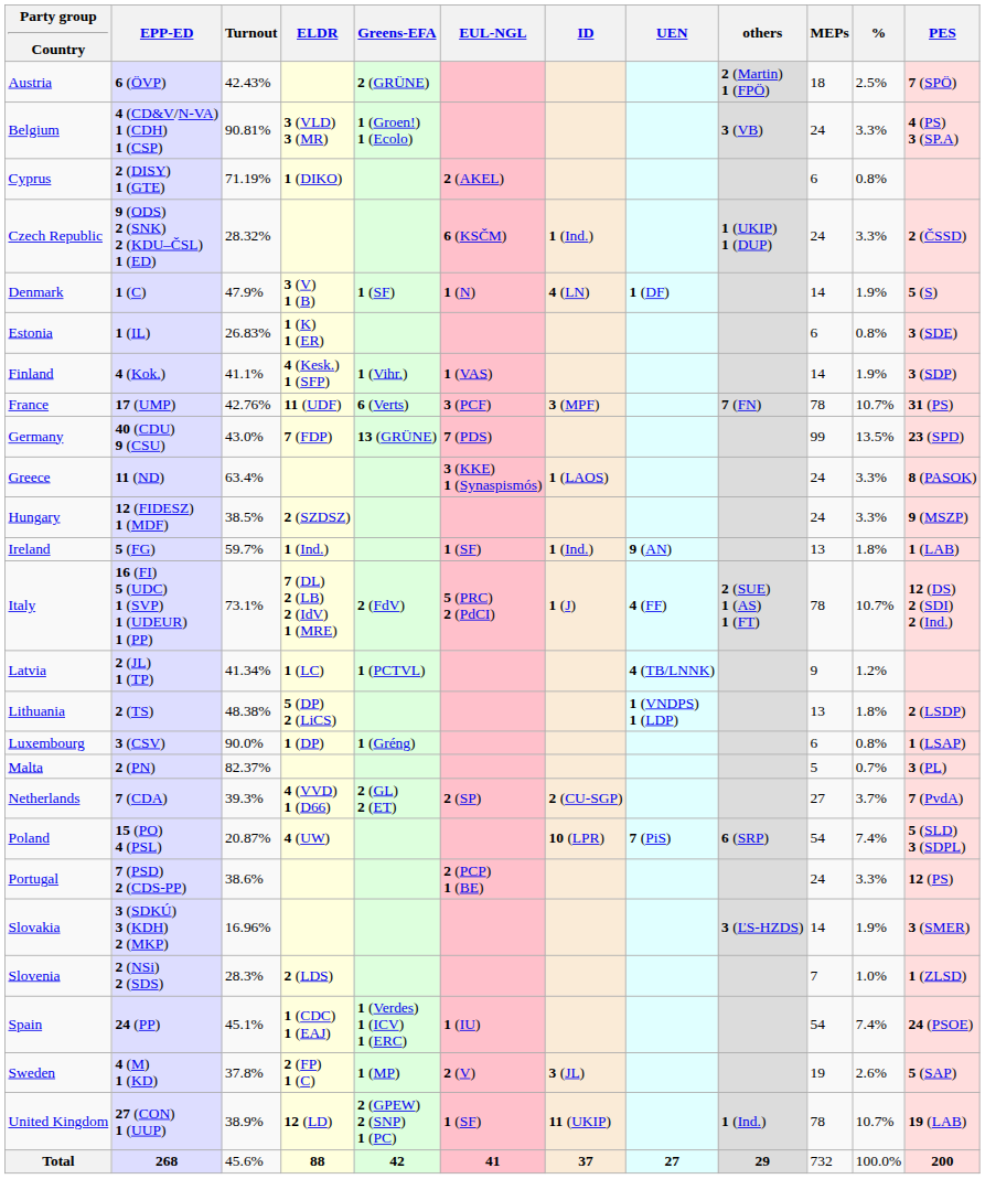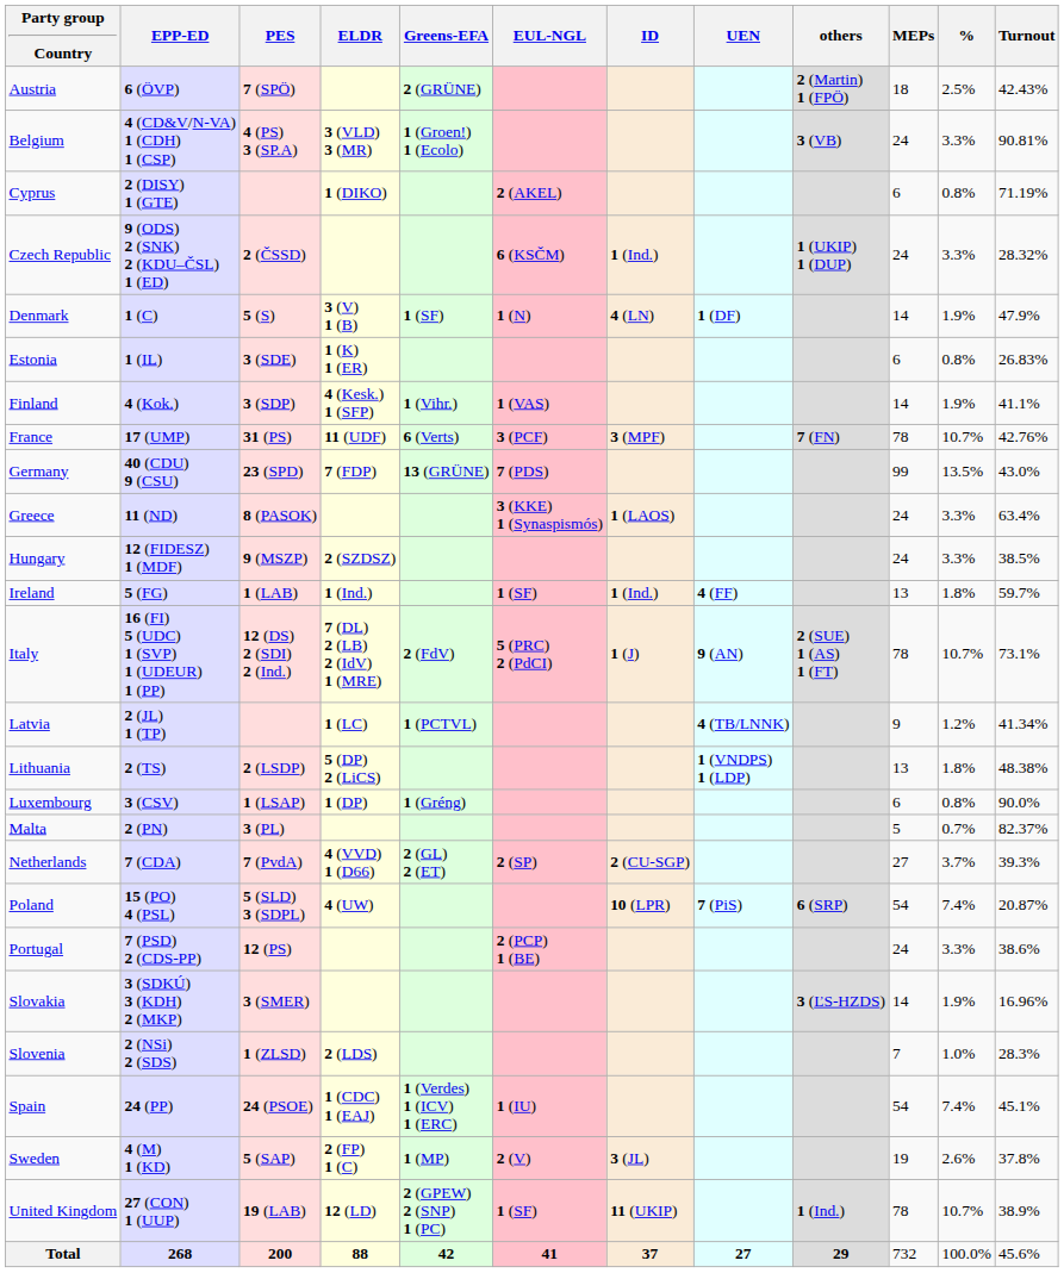 <table class="wikitable sortable" style="text-align:left">
 <tr>
 <th>Party group<hr>Country</th>
 <th BGCOLOR="#ddddff" class="unsortable" align="center"><a href='#'>EPP-ED</a></th>
-<th>Turnout</th>
+<th BGCOLOR="#ffdddd" class="unsortable" align="center"><a href='#'>PES</a></th>
 <th BGCOLOR="#ffffdd" class="unsortable" align="center"><a href='#'>ELDR</a></th>
 <th BGCOLOR="#ddffdd" class="unsortable" align="center"><a href='#'>Greens-EFA</a></th>
 <th BGCOLOR="#ffc0cb" class="unsortable" align="center"><a href='#'>EUL-NGL</a></th>
 <th BGCOLOR="#faebd7" class="unsortable" align="center"><a href='#'>ID</a></th>
 <th BGCOLOR="#e0ffff" class="unsortable" align="center"><a href='#'>UEN</a></th>
 <th BGCOLOR="#dcdcdc" class="unsortable" align="center">others</th>
 <th>MEPs</th>
 <th>%</th>
-<th BGCOLOR="#ffdddd" class="unsortable" align="center"><a href='#'>PES</a></th>
+<th>Turnout</th>
 </tr>
 <tr>
 <td><a href='#'>Austria</a></td>
 <td BGCOLOR="#ddddff"><strong>6</strong> (<a href='#'>ÖVP</a>)</td>
-<td>42.43%</td>
+<td BGCOLOR="#ffdddd"><strong>7</strong> (<a href='#'>SPÖ</a>)</td>
 <td BGCOLOR="#ffffdd"></td>
 <td BGCOLOR="#ddffdd"><strong>2</strong> (<a href='#'>GRÜNE</a>)</td>
 <td BGCOLOR="#ffc0cb"></td>
 <td BGCOLOR="#faebd7"></td>
 <td BGCOLOR="#e0ffff"></td>
 <td BGCOLOR="#dcdcdc"><strong>2</strong> (<a href='#'>Martin</a>)<br><strong>1</strong> (<a href='#'>FPÖ</a>)</td>
 <td>18</td>
 <td>2.5%</td>
-<td BGCOLOR="#ffdddd"><strong>7</strong> (<a href='#'>SPÖ</a>)</td>
+<td>42.43%</td>
 </tr>
 <tr>
 <td><a href='#'>Belgium</a></td>
 <td BGCOLOR="#ddddff"><strong>4</strong> (<a href='#'>CD&V</a>/<a href='#'>N-VA</a>)<br><strong>1</strong> (<a href='#'>CDH</a>)<br><strong>1</strong> (<a href='#'>CSP</a>)</td>
-<td>90.81%</td>
+<td BGCOLOR="#ffdddd"><strong>4</strong> (<a href='#'>PS</a>)<br><strong>3</strong> (<a href='#'>SP.A</a>)</td>
 <td BGCOLOR="#ffffdd"><strong>3</strong> (<a href='#'>VLD</a>)<br><strong>3</strong> (<a href='#'>MR</a>)</td>
 <td BGCOLOR="#ddffdd"><strong>1</strong> (<a href='#'>Groen!</a>)<br><strong>1</strong> (<a href='#'>Ecolo</a>)</td>
 <td BGCOLOR="#ffc0cb"></td>
 <td BGCOLOR="#faebd7"></td>
 <td BGCOLOR="#e0ffff"></td>
 <td BGCOLOR="#dcdcdc"><strong>3</strong> (<a href='#'>VB</a>)</td>
 <td>24</td>
 <td>3.3%</td>
-<td BGCOLOR="#ffdddd"><strong>4</strong> (<a href='#'>PS</a>)<br><strong>3</strong> (<a href='#'>SP.A</a>)</td>
+<td>90.81%</td>
 </tr>
 <tr>
 <td><a href='#'>Cyprus</a></td>
 <td BGCOLOR="#ddddff"><strong>2</strong> (<a href='#'>DISY</a>)<br><strong>1</strong> (<a href='#'>GTE</a>)</td>
-<td>71.19%</td>
+<td BGCOLOR="#ffdddd"></td>
 <td BGCOLOR="#ffffdd"><strong>1</strong> (<a href='#'>DIKO</a>)</td>
 <td BGCOLOR="#ddffdd"></td>
 <td BGCOLOR="#ffc0cb"><strong>2</strong> (<a href='#'>AKEL</a>)</td>
 <td BGCOLOR="#faebd7"></td>
 <td BGCOLOR="#e0ffff"></td>
 <td BGCOLOR="#dcdcdc"></td>
 <td>6</td>
 <td>0.8%</td>
-<td BGCOLOR="#ffdddd"></td>
+<td>71.19%</td>
 </tr>
 <tr>
 <td><a href='#'>Czech Republic</a></td>
 <td BGCOLOR="#ddddff"><strong>9</strong> (<a href='#'>ODS</a>)<br><strong>2</strong> (<a href='#'>SNK</a>)<br><strong>2</strong> (<a href='#'>KDU–ČSL</a>)<br><strong>1</strong> (<a href='#'>ED</a>)</td>
-<td>28.32%</td>
+<td BGCOLOR="#ffdddd"><strong>2</strong> (<a href='#'>ČSSD</a>)</td>
 <td BGCOLOR="#ffffdd"></td>
 <td BGCOLOR="#ddffdd"></td>
 <td BGCOLOR="#ffc0cb"><strong>6</strong> (<a href='#'>KSČM</a>)</td>
 <td BGCOLOR="#faebd7"><strong>1</strong> (<a href='#'>Ind.</a>)</td>
 <td BGCOLOR="#e0ffff"></td>
 <td BGCOLOR="#dcdcdc"><strong>1</strong> (<a href='#'>UKIP</a>)<br><strong>1</strong> (<a href='#'>DUP</a>)</td>
 <td>24</td>
 <td>3.3%</td>
-<td BGCOLOR="#ffdddd"><strong>2</strong> (<a href='#'>ČSSD</a>)</td>
+<td>28.32%</td>
 </tr>
 <tr>
 <td><a href='#'>Denmark</a></td>
 <td BGCOLOR="#ddddff"><strong>1</strong> (<a href='#'>C</a>)</td>
-<td>47.9%</td>
+<td BGCOLOR="#ffdddd"><strong>5</strong> (<a href='#'>S</a>)</td>
 <td BGCOLOR="#ffffdd"><strong>3</strong> (<a href='#'>V</a>)<br><strong>1</strong> (<a href='#'>B</a>)</td>
 <td BGCOLOR="#ddffdd"><strong>1</strong> (<a href='#'>SF</a>)</td>
 <td BGCOLOR="#ffc0cb"><strong>1</strong> (<a href='#'>N</a>)</td>
 <td BGCOLOR="#faebd7"><strong>4</strong> (<a href='#'>LN</a>)</td>
 <td BGCOLOR="#e0ffff"><strong>1</strong> (<a href='#'>DF</a>)</td>
 <td BGCOLOR="#dcdcdc"></td>
 <td>14</td>
 <td>1.9%</td>
-<td BGCOLOR="#ffdddd"><strong>5</strong> (<a href='#'>S</a>)</td>
+<td>47.9%</td>
 </tr>
 <tr>
 <td><a href='#'>Estonia</a></td>
 <td BGCOLOR="#ddddff"><strong>1</strong> (<a href='#'>IL</a>)</td>
-<td>26.83%</td>
+<td BGCOLOR="#ffdddd"><strong>3</strong> (<a href='#'>SDE</a>)</td>
 <td BGCOLOR="#ffffdd"><strong>1</strong> (<a href='#'>K</a>)<br><strong>1</strong> (<a href='#'>ER</a>)</td>
 <td BGCOLOR="#ddffdd"></td>
 <td BGCOLOR="#ffc0cb"></td>
 <td BGCOLOR="#faebd7"></td>
 <td BGCOLOR="#e0ffff"></td>
 <td BGCOLOR="#dcdcdc"></td>
 <td>6</td>
 <td>0.8%</td>
-<td BGCOLOR="#ffdddd"><strong>3</strong> (<a href='#'>SDE</a>)</td>
+<td>26.83%</td>
 </tr>
 <tr>
 <td><a href='#'>Finland</a></td>
 <td BGCOLOR="#ddddff"><strong>4</strong> (<a href='#'>Kok.</a>)</td>
-<td>41.1%</td>
+<td BGCOLOR="#ffdddd"><strong>3</strong> (<a href='#'>SDP</a>)</td>
 <td BGCOLOR="#ffffdd"><strong>4</strong> (<a href='#'>Kesk.</a>)<br><strong>1</strong> (<a href='#'>SFP</a>)</td>
 <td BGCOLOR="#ddffdd"><strong>1</strong> (<a href='#'>Vihr.</a>)</td>
 <td BGCOLOR="#ffc0cb"><strong>1</strong> (<a href='#'>VAS</a>)</td>
 <td BGCOLOR="#faebd7"></td>
 <td BGCOLOR="#e0ffff"></td>
 <td BGCOLOR="#dcdcdc"></td>
 <td>14</td>
 <td>1.9%</td>
-<td BGCOLOR="#ffdddd"><strong>3</strong> (<a href='#'>SDP</a>)</td>
+<td>41.1%</td>
 </tr>
 <tr>
 <td><a href='#'>France</a></td>
 <td BGCOLOR="#ddddff"><strong>17</strong> (<a href='#'>UMP</a>)</td>
-<td>42.76%</td>
+<td BGCOLOR="#ffdddd"><strong>31</strong> (<a href='#'>PS</a>)</td>
 <td BGCOLOR="#ffffdd"><strong>11</strong> (<a href='#'>UDF</a>)</td>
 <td BGCOLOR="#ddffdd"><strong>6</strong> (<a href='#'>Verts</a>)</td>
 <td BGCOLOR="#ffc0cb"><strong>3</strong> (<a href='#'>PCF</a>)</td>
 <td BGCOLOR="#faebd7"><strong>3</strong> (<a href='#'>MPF</a>)</td>
 <td BGCOLOR="#e0ffff"></td>
 <td BGCOLOR="#dcdcdc"><strong>7</strong> (<a href='#'>FN</a>)</td>
 <td>78</td>
 <td>10.7%</td>
-<td BGCOLOR="#ffdddd"><strong>31</strong> (<a href='#'>PS</a>)</td>
+<td>42.76%</td>
 </tr>
 <tr>
 <td><a href='#'>Germany</a></td>
 <td BGCOLOR="#ddddff"><strong>40</strong> (<a href='#'>CDU</a>)<br><strong>9</strong> (<a href='#'>CSU</a>)</td>
-<td>43.0%</td>
+<td BGCOLOR="#ffdddd"><strong>23</strong> (<a href='#'>SPD</a>)</td>
 <td BGCOLOR="#ffffdd"><strong>7</strong> (<a href='#'>FDP</a>)</td>
 <td BGCOLOR="#ddffdd"><strong>13</strong> (<a href='#'>GRÜNE</a>)</td>
 <td BGCOLOR="#ffc0cb"><strong>7</strong> (<a href='#'>PDS</a>)</td>
 <td BGCOLOR="#faebd7"></td>
 <td BGCOLOR="#e0ffff"></td>
 <td BGCOLOR="#dcdcdc"></td>
 <td>99</td>
 <td>13.5%</td>
-<td BGCOLOR="#ffdddd"><strong>23</strong> (<a href='#'>SPD</a>)</td>
+<td>43.0%</td>
 </tr>
 <tr>
 <td><a href='#'>Greece</a></td>
 <td BGCOLOR="#ddddff"><strong>11</strong> (<a href='#'>ND</a>)</td>
-<td>63.4%</td>
+<td BGCOLOR="#ffdddd"><strong>8</strong> (<a href='#'>PASOK</a>)</td>
 <td BGCOLOR="#ffffdd"></td>
 <td BGCOLOR="#ddffdd"></td>
 <td BGCOLOR="#ffc0cb"><strong>3</strong> (<a href='#'>KKE</a>)<br><strong>1</strong> (<a href='#'>Synaspismós</a>)</td>
 <td BGCOLOR="#faebd7"><strong>1</strong> (<a href='#'>LAOS</a>)</td>
 <td BGCOLOR="#e0ffff"></td>
 <td BGCOLOR="#dcdcdc"></td>
 <td>24</td>
 <td>3.3%</td>
-<td BGCOLOR="#ffdddd"><strong>8</strong> (<a href='#'>PASOK</a>)</td>
+<td>63.4%</td>
 </tr>
 <tr>
 <td><a href='#'>Hungary</a></td>
 <td BGCOLOR="#ddddff"><strong>12</strong> (<a href='#'>FIDESZ</a>)<br><strong>1</strong> (<a href='#'>MDF</a>)</td>
-<td>38.5%</td>
+<td BGCOLOR="#ffdddd"><strong>9</strong> (<a href='#'>MSZP</a>)</td>
 <td BGCOLOR="#ffffdd"><strong>2</strong> (<a href='#'>SZDSZ</a>)</td>
 <td BGCOLOR="#ddffdd"></td>
 <td BGCOLOR="#ffc0cb"></td>
 <td BGCOLOR="#faebd7"></td>
 <td BGCOLOR="#e0ffff"></td>
 <td BGCOLOR="#dcdcdc"></td>
 <td>24</td>
 <td>3.3%</td>
-<td BGCOLOR="#ffdddd"><strong>9</strong> (<a href='#'>MSZP</a>)</td>
+<td>38.5%</td>
 </tr>
 <tr>
 <td><a href='#'>Ireland</a></td>
 <td BGCOLOR="#ddddff"><strong>5</strong> (<a href='#'>FG</a>)</td>
-<td>59.7%</td>
+<td BGCOLOR="#ffdddd"><strong>1</strong> (<a href='#'>LAB</a>)</td>
 <td BGCOLOR="#ffffdd"><strong>1</strong> (<a href='#'>Ind.</a>)</td>
 <td BGCOLOR="#ddffdd"></td>
 <td BGCOLOR="#ffc0cb"><strong>1</strong> (<a href='#'>SF</a>)</td>
 <td BGCOLOR="#faebd7"><strong>1</strong> (<a href='#'>Ind.</a>)</td>
-<td BGCOLOR="#e0ffff"><strong>9</strong> (<a href='#'>AN</a>)</td>
+<td BGCOLOR="#e0ffff"><strong>4</strong> (<a href='#'>FF</a>)</td>
 <td BGCOLOR="#dcdcdc"></td>
 <td>13</td>
 <td>1.8%</td>
-<td BGCOLOR="#ffdddd"><strong>1</strong> (<a href='#'>LAB</a>)</td>
+<td>59.7%</td>
 </tr>
 <tr>
 <td><a href='#'>Italy</a></td>
 <td BGCOLOR="#ddddff"><strong>16</strong> (<a href='#'>FI</a>)<br><strong>5</strong> (<a href='#'>UDC</a>)<br><strong>1</strong> (<a href='#'>SVP</a>)<br><strong>1</strong> (<a href='#'>UDEUR</a>)<br><strong>1</strong> (<a href='#'>PP</a>)</td>
-<td>73.1%</td>
+<td BGCOLOR="#ffdddd"><strong>12</strong> (<a href='#'>DS</a>)<br><strong>2</strong> (<a href='#'>SDI</a>)<br><strong>2</strong> (<a href='#'>Ind.</a>)</td>
 <td BGCOLOR="#ffffdd"><strong>7</strong> (<a href='#'>DL</a>)<br><strong>2</strong> (<a href='#'>LB</a>)<br><strong>2</strong> (<a href='#'>IdV</a>)<br><strong>1</strong> (<a href='#'>MRE</a>)</td>
 <td BGCOLOR="#ddffdd"><strong>2</strong> (<a href='#'>FdV</a>)</td>
 <td BGCOLOR="#ffc0cb"><strong>5</strong> (<a href='#'>PRC</a>)<br><strong>2</strong> (<a href='#'>PdCI</a>)</td>
 <td BGCOLOR="#faebd7"><strong>1</strong> (<a href='#'>J</a>)</td>
-<td BGCOLOR="#e0ffff"><strong>4</strong> (<a href='#'>FF</a>)</td>
+<td BGCOLOR="#e0ffff"><strong>9</strong> (<a href='#'>AN</a>)</td>
 <td BGCOLOR="#dcdcdc"><strong>2</strong> (<a href='#'>SUE</a>)<br><strong>1</strong> (<a href='#'>AS</a>)<br><strong>1</strong> (<a href='#'>FT</a>)</td>
 <td>78</td>
 <td>10.7%</td>
-<td BGCOLOR="#ffdddd"><strong>12</strong> (<a href='#'>DS</a>)<br><strong>2</strong> (<a href='#'>SDI</a>)<br><strong>2</strong> (<a href='#'>Ind.</a>)</td>
+<td>73.1%</td>
 </tr>
 <tr>
 <td><a href='#'>Latvia</a></td>
 <td BGCOLOR="#ddddff"><strong>2</strong> (<a href='#'>JL</a>)<br><strong>1</strong> (<a href='#'>TP</a>)</td>
-<td>41.34%</td>
+<td BGCOLOR="#ffdddd"></td>
 <td BGCOLOR="#ffffdd"><strong>1</strong> (<a href='#'>LC</a>)</td>
 <td BGCOLOR="#ddffdd"><strong>1</strong> (<a href='#'>PCTVL</a>)</td>
 <td BGCOLOR="#ffc0cb"></td>
 <td BGCOLOR="#faebd7"></td>
 <td BGCOLOR="#e0ffff"><strong>4</strong> (<a href='#'>TB/LNNK</a>)</td>
 <td BGCOLOR="#dcdcdc"></td>
 <td>9</td>
 <td>1.2%</td>
-<td BGCOLOR="#ffdddd"></td>
+<td>41.34%</td>
 </tr>
 <tr>
 <td><a href='#'>Lithuania</a></td>
 <td BGCOLOR="#ddddff"><strong>2</strong> (<a href='#'>TS</a>)</td>
-<td>48.38%</td>
+<td BGCOLOR="#ffdddd"><strong>2</strong> (<a href='#'>LSDP</a>)</td>
 <td BGCOLOR="#ffffdd"><strong>5</strong> (<a href='#'>DP</a>)<br><strong>2</strong> (<a href='#'>LiCS</a>)</td>
 <td BGCOLOR="#ddffdd"></td>
 <td BGCOLOR="#ffc0cb"></td>
 <td BGCOLOR="#faebd7"></td>
 <td BGCOLOR="#e0ffff"><strong>1</strong> (<a href='#'>VNDPS</a>)<br><strong>1</strong> (<a href='#'>LDP</a>)</td>
 <td BGCOLOR="#dcdcdc"></td>
 <td>13</td>
 <td>1.8%</td>
-<td BGCOLOR="#ffdddd"><strong>2</strong> (<a href='#'>LSDP</a>)</td>
+<td>48.38%</td>
 </tr>
 <tr>
 <td><a href='#'>Luxembourg</a></td>
 <td BGCOLOR="#ddddff"><strong>3</strong> (<a href='#'>CSV</a>)</td>
-<td>90.0%</td>
+<td BGCOLOR="#ffdddd"><strong>1</strong> (<a href='#'>LSAP</a>)</td>
 <td BGCOLOR="#ffffdd"><strong>1</strong> (<a href='#'>DP</a>)</td>
 <td BGCOLOR="#ddffdd"><strong>1</strong> (<a href='#'>Gréng</a>)</td>
 <td BGCOLOR="#ffc0cb"></td>
 <td BGCOLOR="#faebd7"></td>
 <td BGCOLOR="#e0ffff"></td>
 <td BGCOLOR="#dcdcdc"></td>
 <td>6</td>
 <td>0.8%</td>
-<td BGCOLOR="#ffdddd"><strong>1</strong> (<a href='#'>LSAP</a>)</td>
+<td>90.0%</td>
 </tr>
 <tr>
 <td><a href='#'>Malta</a></td>
 <td BGCOLOR="#ddddff"><strong>2</strong> (<a href='#'>PN</a>)</td>
-<td>82.37%</td>
+<td BGCOLOR="#ffdddd"><strong>3</strong> (<a href='#'>PL</a>)</td>
 <td BGCOLOR="#ffffdd"></td>
 <td BGCOLOR="#ddffdd"></td>
 <td BGCOLOR="#ffc0cb"></td>
 <td BGCOLOR="#faebd7"></td>
 <td BGCOLOR="#e0ffff"></td>
 <td BGCOLOR="#dcdcdc"></td>
 <td>5</td>
 <td>0.7%</td>
-<td BGCOLOR="#ffdddd"><strong>3</strong> (<a href='#'>PL</a>)</td>
+<td>82.37%</td>
 </tr>
 <tr>
 <td><a href='#'>Netherlands</a></td>
 <td BGCOLOR="#ddddff"><strong>7</strong> (<a href='#'>CDA</a>)</td>
-<td>39.3%</td>
+<td BGCOLOR="#ffdddd"><strong>7</strong> (<a href='#'>PvdA</a>)</td>
 <td BGCOLOR="#ffffdd"><strong>4</strong> (<a href='#'>VVD</a>)<br><strong>1</strong> (<a href='#'>D66</a>)</td>
 <td BGCOLOR="#ddffdd"><strong>2</strong> (<a href='#'>GL</a>)<br><strong>2</strong> (<a href='#'>ET</a>)</td>
 <td BGCOLOR="#ffc0cb"><strong>2</strong> (<a href='#'>SP</a>)</td>
 <td BGCOLOR="#faebd7"><strong>2</strong> (<a href='#'>CU-SGP</a>)</td>
 <td BGCOLOR="#e0ffff"></td>
 <td BGCOLOR="#dcdcdc"></td>
 <td>27</td>
 <td>3.7%</td>
-<td BGCOLOR="#ffdddd"><strong>7</strong> (<a href='#'>PvdA</a>)</td>
+<td>39.3%</td>
 </tr>
 <tr>
 <td><a href='#'>Poland</a></td>
 <td BGCOLOR="#ddddff"><strong>15</strong> (<a href='#'>PO</a>)<br><strong>4</strong> (<a href='#'>PSL</a>)</td>
-<td>20.87%</td>
+<td BGCOLOR="#ffdddd"><strong>5</strong> (<a href='#'>SLD</a>)<br><strong>3</strong> (<a href='#'>SDPL</a>)</td>
 <td BGCOLOR="#ffffdd"><strong>4</strong> (<a href='#'>UW</a>)</td>
 <td BGCOLOR="#ddffdd"></td>
 <td BGCOLOR="#ffc0cb"></td>
 <td BGCOLOR="#faebd7"><strong>10</strong> (<a href='#'>LPR</a>)</td>
 <td BGCOLOR="#e0ffff"><strong>7</strong> (<a href='#'>PiS</a>)</td>
 <td BGCOLOR="#dcdcdc"><strong>6</strong> (<a href='#'>SRP</a>)</td>
 <td>54</td>
 <td>7.4%</td>
-<td BGCOLOR="#ffdddd"><strong>5</strong> (<a href='#'>SLD</a>)<br><strong>3</strong> (<a href='#'>SDPL</a>)</td>
+<td>20.87%</td>
 </tr>
 <tr>
 <td><a href='#'>Portugal</a></td>
 <td BGCOLOR="#ddddff"><strong>7</strong> (<a href='#'>PSD</a>)<br><strong>2</strong> (<a href='#'>CDS-PP</a>)</td>
-<td>38.6%</td>
+<td BGCOLOR="#ffdddd"><strong>12</strong> (<a href='#'>PS</a>)</td>
 <td BGCOLOR="#ffffdd"></td>
 <td BGCOLOR="#ddffdd"></td>
 <td BGCOLOR="#ffc0cb"><strong>2</strong> (<a href='#'>PCP</a>)<br><strong>1</strong> (<a href='#'>BE</a>)</td>
 <td BGCOLOR="#faebd7"></td>
 <td BGCOLOR="#e0ffff"></td>
 <td BGCOLOR="#dcdcdc"></td>
 <td>24</td>
 <td>3.3%</td>
-<td BGCOLOR="#ffdddd"><strong>12</strong> (<a href='#'>PS</a>)</td>
+<td>38.6%</td>
 </tr>
 <tr>
 <td><a href='#'>Slovakia</a></td>
 <td BGCOLOR="#ddddff"><strong>3</strong> (<a href='#'>SDKÚ</a>)<br><strong>3</strong> (<a href='#'>KDH</a>)<br><strong>2</strong> (<a href='#'>MKP</a>)</td>
-<td>16.96%</td>
+<td BGCOLOR="#ffdddd"><strong>3</strong> (<a href='#'>SMER</a>)</td>
 <td BGCOLOR="#ffffdd"></td>
 <td BGCOLOR="#ddffdd"></td>
 <td BGCOLOR="#ffc0cb"></td>
 <td BGCOLOR="#faebd7"></td>
 <td BGCOLOR="#e0ffff"></td>
 <td BGCOLOR="#dcdcdc"><strong>3</strong> (<a href='#'>ĽS-HZDS</a>)</td>
 <td>14</td>
 <td>1.9%</td>
-<td BGCOLOR="#ffdddd"><strong>3</strong> (<a href='#'>SMER</a>)</td>
+<td>16.96%</td>
 </tr>
 <tr>
 <td><a href='#'>Slovenia</a></td>
 <td BGCOLOR="#ddddff"><strong>2</strong> (<a href='#'>NSi</a>)<br><strong>2</strong> (<a href='#'>SDS</a>)</td>
-<td>28.3%</td>
+<td BGCOLOR="#ffdddd"><strong>1</strong> (<a href='#'>ZLSD</a>)</td>
 <td BGCOLOR="#ffffdd"><strong>2</strong> (<a href='#'>LDS</a>)</td>
 <td BGCOLOR="#ddffdd"></td>
 <td BGCOLOR="#ffc0cb"></td>
 <td BGCOLOR="#faebd7"></td>
 <td BGCOLOR="#e0ffff"></td>
 <td BGCOLOR="#dcdcdc"></td>
 <td>7</td>
 <td>1.0%</td>
-<td BGCOLOR="#ffdddd"><strong>1</strong> (<a href='#'>ZLSD</a>)</td>
+<td>28.3%</td>
 </tr>
 <tr>
 <td><a href='#'>Spain</a></td>
 <td BGCOLOR="#ddddff"><strong>24</strong> (<a href='#'>PP</a>)</td>
-<td>45.1%</td>
+<td BGCOLOR="#ffdddd"><strong>24</strong> (<a href='#'>PSOE</a>)</td>
 <td BGCOLOR="#ffffdd"><strong>1</strong> (<a href='#'>CDC</a>)<br><strong>1</strong> (<a href='#'>EAJ</a>)</td>
 <td BGCOLOR="#ddffdd"><strong>1</strong> (<a href='#'>Verdes</a>)<br><strong>1</strong> (<a href='#'>ICV</a>)<br><strong>1</strong> (<a href='#'>ERC</a>)</td>
 <td BGCOLOR="#ffc0cb"><strong>1</strong> (<a href='#'>IU</a>)</td>
 <td BGCOLOR="#faebd7"></td>
 <td BGCOLOR="#e0ffff"></td>
 <td BGCOLOR="#dcdcdc"></td>
 <td>54</td>
 <td>7.4%</td>
-<td BGCOLOR="#ffdddd"><strong>24</strong> (<a href='#'>PSOE</a>)</td>
+<td>45.1%</td>
 </tr>
 <tr>
 <td><a href='#'>Sweden</a></td>
 <td BGCOLOR="#ddddff"><strong>4</strong> (<a href='#'>M</a>)<br><strong>1</strong> (<a href='#'>KD</a>)</td>
-<td>37.8%</td>
+<td BGCOLOR="#ffdddd"><strong>5</strong> (<a href='#'>SAP</a>)</td>
 <td BGCOLOR="#ffffdd"><strong>2</strong> (<a href='#'>FP</a>)<br><strong>1</strong> (<a href='#'>C</a>)</td>
 <td BGCOLOR="#ddffdd"><strong>1</strong> (<a href='#'>MP</a>)</td>
 <td BGCOLOR="#ffc0cb"><strong>2</strong> (<a href='#'>V</a>)</td>
 <td BGCOLOR="#faebd7"><strong>3</strong> (<a href='#'>JL</a>)</td>
 <td BGCOLOR="#e0ffff"></td>
 <td BGCOLOR="#dcdcdc"></td>
 <td>19</td>
 <td>2.6%</td>
-<td BGCOLOR="#ffdddd"><strong>5</strong> (<a href='#'>SAP</a>)</td>
+<td>37.8%</td>
 </tr>
 <tr>
 <td><a href='#'>United Kingdom</a></td>
 <td BGCOLOR="#ddddff"><strong>27</strong> (<a href='#'>CON</a>)<br><strong>1</strong> (<a href='#'>UUP</a>)</td>
-<td>38.9%</td>
+<td BGCOLOR="#ffdddd"><strong>19</strong> (<a href='#'>LAB</a>)</td>
 <td BGCOLOR="#ffffdd"><strong>12</strong> (<a href='#'>LD</a>)</td>
 <td BGCOLOR="#ddffdd"><strong>2</strong> (<a href='#'>GPEW</a>)<br><strong>2</strong> (<a href='#'>SNP</a>)<br><strong>1</strong> (<a href='#'>PC</a>)</td>
 <td BGCOLOR="#ffc0cb"><strong>1</strong> (<a href='#'>SF</a>)</td>
 <td BGCOLOR="#faebd7"><strong>11</strong> (<a href='#'>UKIP</a>)</td>
 <td BGCOLOR="#e0ffff"></td>
 <td BGCOLOR="#dcdcdc"><strong>1</strong> (<a href='#'>Ind.</a>)</td>
 <td>78</td>
 <td>10.7%</td>
-<td BGCOLOR="#ffdddd"><strong>19</strong> (<a href='#'>LAB</a>)</td>
+<td>38.9%</td>
 </tr>
 <tr class="sortbottom">
 <th>Total</th>
 <td BGCOLOR="#ddddff" align="center"><strong>268</strong></td>
-<td>45.6%</td>
+<td BGCOLOR="#ffdddd" align="center"><strong>200</strong></td>
 <td BGCOLOR="#ffffdd" align="center"><strong>88</strong></td>
 <td BGCOLOR="#ddffdd" align="center"><strong>42</strong></td>
 <td BGCOLOR="#ffc0cb" align="center"><strong>41</strong></td>
 <td BGCOLOR="#faebd7" align="center"><strong>37</strong></td>
 <td BGCOLOR="#e0ffff" align="center"><strong>27</strong></td>
 <td BGCOLOR="#dcdcdc" align="center"><strong>29</strong></td>
 <td>732</td>
 <td>100.0%</td>
-<td BGCOLOR="#ffdddd" align="center"><strong>200</strong></td>
+<td>45.6%</td>
 </tr>
 </table>
